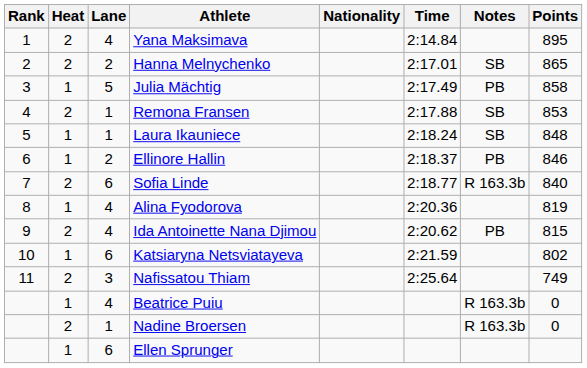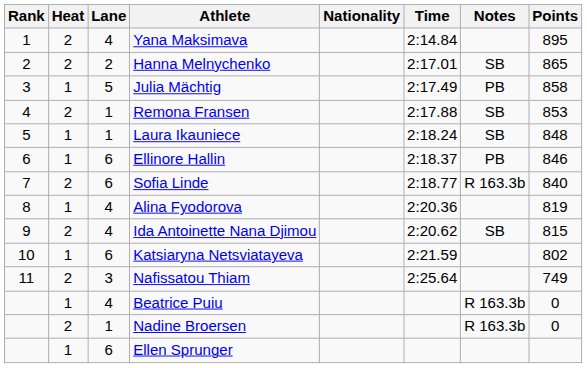 <table class="wikitable sortable" style="text-align:center">
 <tr>
 <th>Rank</th>
 <th>Heat</th>
 <th>Lane</th>
 <th>Athlete</th>
 <th>Nationality</th>
 <th>Time</th>
 <th>Notes</th>
 <th>Points</th>
 </tr>
 <tr>
 <td>1</td>
 <td>2</td>
 <td>4</td>
 <td align=left><a href='#'>Yana Maksimava</a></td>
 <td align=left></td>
 <td>2:14.84</td>
 <td></td>
 <td>895</td>
 </tr>
 <tr>
 <td>2</td>
 <td>2</td>
 <td>2</td>
 <td align=left><a href='#'>Hanna Melnychenko</a></td>
 <td align=left></td>
 <td>2:17.01</td>
 <td>SB</td>
 <td>865</td>
 </tr>
 <tr>
 <td>3</td>
 <td>1</td>
 <td>5</td>
 <td align=left><a href='#'>Julia Mächtig</a></td>
 <td align=left></td>
 <td>2:17.49</td>
 <td>PB</td>
 <td>858</td>
 </tr>
 <tr>
 <td>4</td>
 <td>2</td>
 <td>1</td>
 <td align=left><a href='#'>Remona Fransen</a></td>
 <td align=left></td>
 <td>2:17.88</td>
 <td>SB</td>
 <td>853</td>
 </tr>
 <tr>
 <td>5</td>
 <td>1</td>
 <td>1</td>
 <td align=left><a href='#'>Laura Ikauniece</a></td>
 <td align=left></td>
 <td>2:18.24</td>
 <td>SB</td>
 <td>848</td>
 </tr>
 <tr>
 <td>6</td>
 <td>1</td>
-<td>2</td>
+<td>6</td>
 <td align=left><a href='#'>Ellinore Hallin</a></td>
 <td align=left></td>
 <td>2:18.37</td>
 <td>PB</td>
 <td>846</td>
 </tr>
 <tr>
 <td>7</td>
 <td>2</td>
 <td>6</td>
 <td align=left><a href='#'>Sofia Linde</a></td>
 <td align=left></td>
 <td>2:18.77</td>
 <td>R 163.3b</td>
 <td>840</td>
 </tr>
 <tr>
 <td>8</td>
 <td>1</td>
 <td>4</td>
 <td align=left><a href='#'>Alina Fyodorova</a></td>
 <td align=left></td>
 <td>2:20.36</td>
 <td></td>
 <td>819</td>
 </tr>
 <tr>
 <td>9</td>
 <td>2</td>
 <td>4</td>
 <td align=left><a href='#'>Ida Antoinette Nana Djimou</a></td>
 <td align=left></td>
 <td>2:20.62</td>
-<td>PB</td>
+<td>SB</td>
 <td>815</td>
 </tr>
 <tr>
 <td>10</td>
 <td>1</td>
 <td>6</td>
 <td align=left><a href='#'>Katsiaryna Netsviatayeva</a></td>
 <td align=left></td>
 <td>2:21.59</td>
 <td></td>
 <td>802</td>
 </tr>
 <tr>
 <td>11</td>
 <td>2</td>
 <td>3</td>
 <td align=left><a href='#'>Nafissatou Thiam</a></td>
 <td align=left></td>
 <td>2:25.64</td>
 <td></td>
 <td>749</td>
 </tr>
 <tr>
 <td></td>
 <td>1</td>
 <td>4</td>
 <td align=left><a href='#'>Beatrice Puiu</a></td>
 <td align=left></td>
 <td></td>
 <td>R 163.3b</td>
 <td>0</td>
 </tr>
 <tr>
 <td></td>
 <td>2</td>
 <td>1</td>
 <td align=left><a href='#'>Nadine Broersen</a></td>
 <td align=left></td>
 <td></td>
 <td>R 163.3b</td>
 <td>0</td>
 </tr>
 <tr>
 <td></td>
 <td>1</td>
 <td>6</td>
 <td align=left><a href='#'>Ellen Sprunger</a></td>
 <td align=left></td>
 <td></td>
 <td></td>
 <td></td>
 </tr>
 </table>
